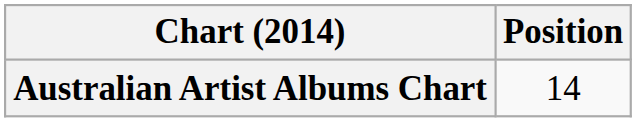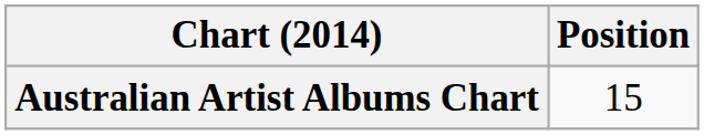 <table class="wikitable plainrowheaders" style="text-align:center;">
 <tr>
 <th scope="col">Chart (2014)</th>
 <th scope="col">Position</th>
 </tr>
 <tr>
 <th scope="row">Australian Artist Albums Chart</th>
-<td>14</td>
+<td>15</td>
 </tr>
 </table>
